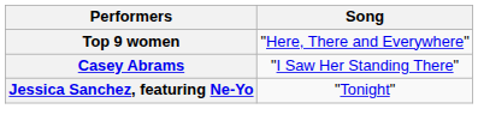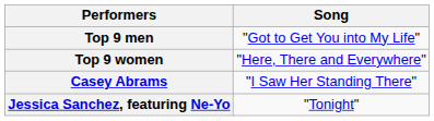 <table class="wikitable" style="text-align:center;">
 <tr>
 <th>Performers</th>
 <th>Song</th>
+</tr>
+<tr>
+<th scope="row">Top 9 men</th>
+<td>"<a href='#'>Got to Get You into My Life</a>"</td>
 </tr>
 <tr>
 <th scope="row">Top 9 women</th>
 <td>"<a href='#'>Here, There and Everywhere</a>"</td>
 </tr>
 <tr>
 <th scope="row"><a href='#'>Casey Abrams</a></th>
 <td>"<a href='#'>I Saw Her Standing There</a>"</td>
 </tr>
 <tr>
 <th scope="row"><a href='#'>Jessica Sanchez</a>, featuring <a href='#'>Ne-Yo</a></th>
 <td>"<a href='#'>Tonight</a>"</td>
 </tr>
 </table>
